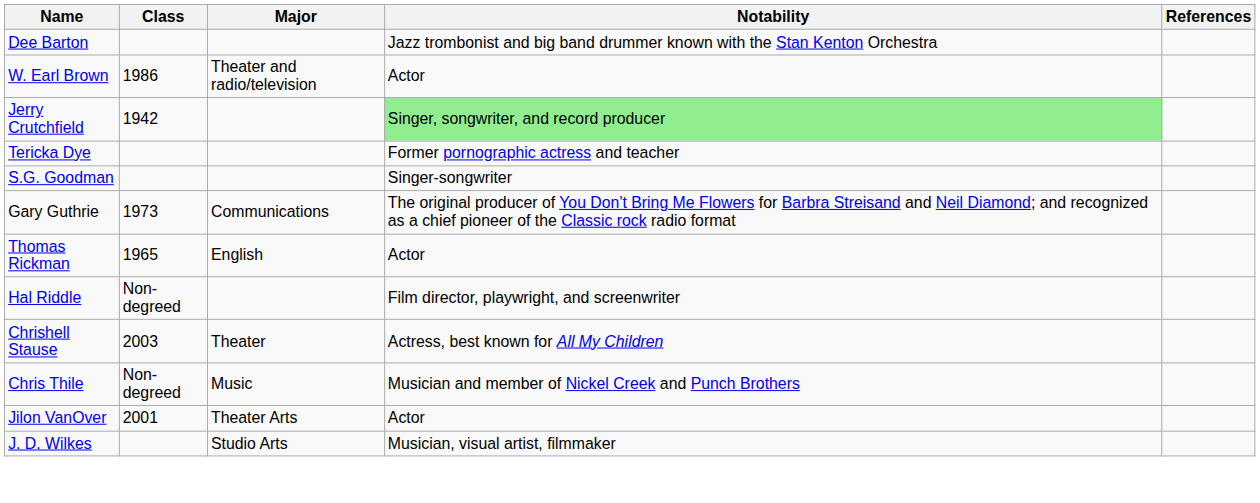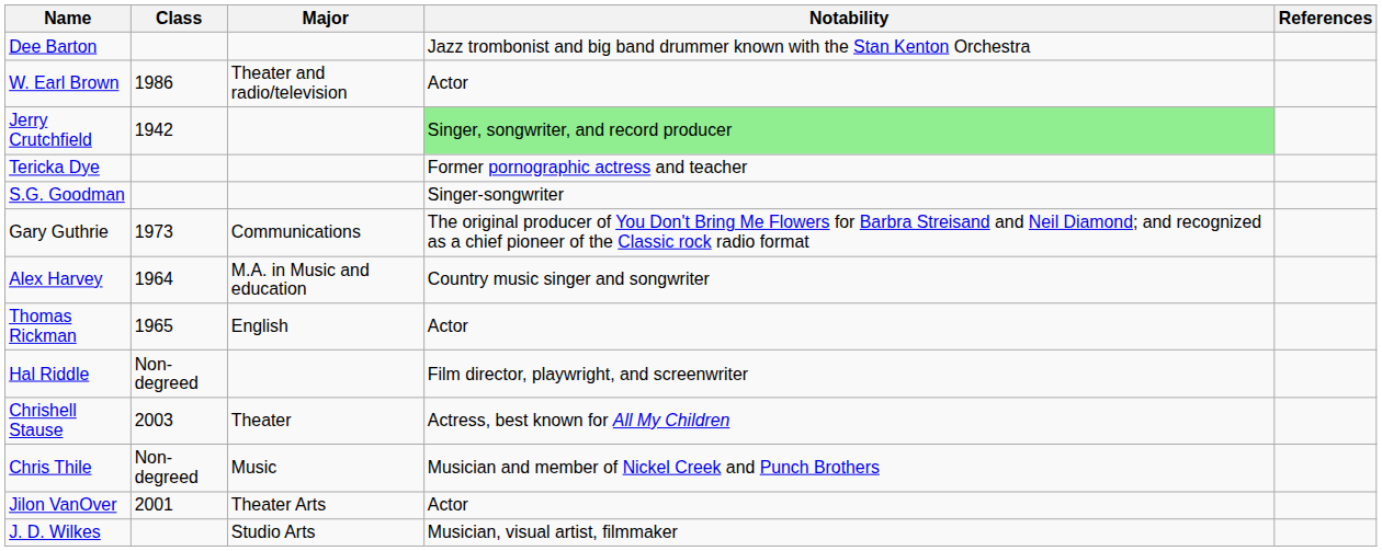 <table class="wikitable sortable" style="width:100%;">
 <tr>
 <th>Name</th>
 <th>Class</th>
 <th>Major</th>
 <th>Notability</th>
 <th>References</th>
 </tr>
 <tr>
 <td><a href='#'>Dee Barton</a></td>
 <td></td>
 <td></td>
 <td>Jazz trombonist and big band drummer known with the <a href='#'>Stan Kenton</a> Orchestra</td>
 <td></td>
 </tr>
 <tr>
 <td><a href='#'>W. Earl Brown</a></td>
 <td>1986</td>
 <td>Theater and radio/television</td>
 <td>Actor</td>
 <td></td>
 </tr>
 <tr>
 <td><a href='#'>Jerry Crutchfield</a></td>
 <td>1942</td>
 <td></td>
 <td style="background: lightgreen;">Singer, songwriter, and record producer</td>
 <td></td>
 </tr>
 <tr>
 <td><a href='#'>Tericka Dye</a></td>
 <td></td>
 <td></td>
 <td>Former <a href='#'>pornographic actress</a> and teacher</td>
 <td></td>
 </tr>
 <tr>
 <td><a href='#'>S.G. Goodman</a></td>
 <td></td>
 <td></td>
 <td>Singer-songwriter</td>
 <td></td>
 </tr>
 <tr>
 <td>Gary Guthrie</td>
 <td>1973</td>
 <td>Communications</td>
 <td>The original producer of <a href='#'>You Don't Bring Me Flowers</a> for <a href='#'>Barbra Streisand</a> and <a href='#'>Neil Diamond</a>; and recognized as a chief pioneer of the <a href='#'>Classic rock</a> radio format</td>
 <td></td>
 </tr>
 <tr>
+<td><a href='#'>Alex Harvey</a></td>
+<td>1964</td>
+<td>M.A. in Music and education</td>
+<td>Country music singer and songwriter</td>
+<td></td>
+</tr>
+<tr>
 <td><a href='#'>Thomas Rickman</a></td>
 <td>1965</td>
 <td>English</td>
 <td>Actor</td>
 <td></td>
 </tr>
 <tr>
 <td><a href='#'>Hal Riddle</a></td>
 <td>Non-degreed</td>
 <td></td>
 <td>Film director, playwright, and screenwriter</td>
 <td></td>
 </tr>
 <tr>
 <td><a href='#'>Chrishell Stause</a></td>
 <td>2003</td>
 <td>Theater</td>
 <td>Actress, best known for <em><a href='#'>All My Children</a></em></td>
 <td></td>
 </tr>
 <tr>
 <td><a href='#'>Chris Thile</a></td>
 <td>Non-degreed</td>
 <td>Music</td>
 <td>Musician and member of <a href='#'>Nickel Creek</a> and <a href='#'>Punch Brothers</a></td>
 <td></td>
 </tr>
 <tr>
 <td><a href='#'>Jilon VanOver</a></td>
 <td>2001</td>
 <td>Theater Arts</td>
 <td>Actor</td>
 <td></td>
 </tr>
 <tr>
 <td><a href='#'>J. D. Wilkes</a></td>
 <td></td>
 <td>Studio Arts</td>
 <td>Musician, visual artist, filmmaker</td>
 <td></td>
 </tr>
 </table>
